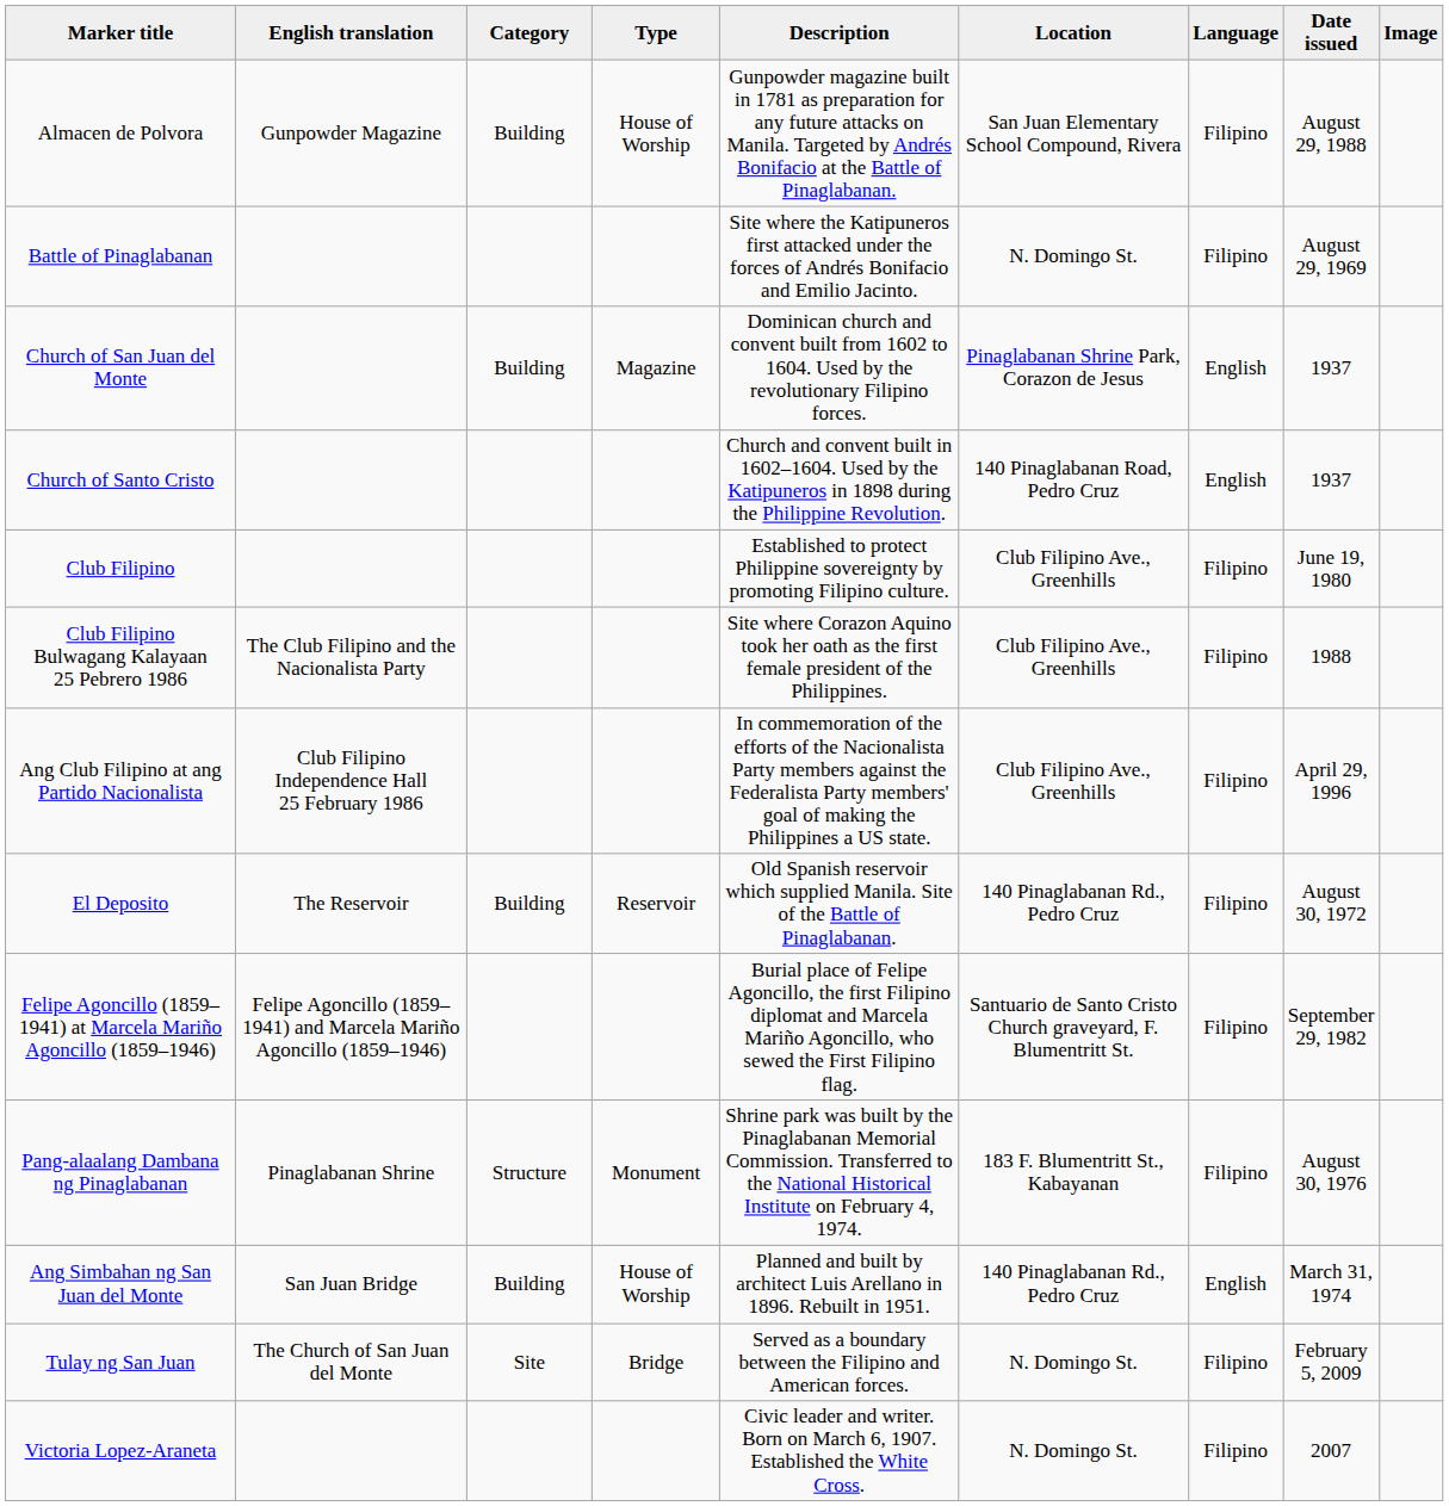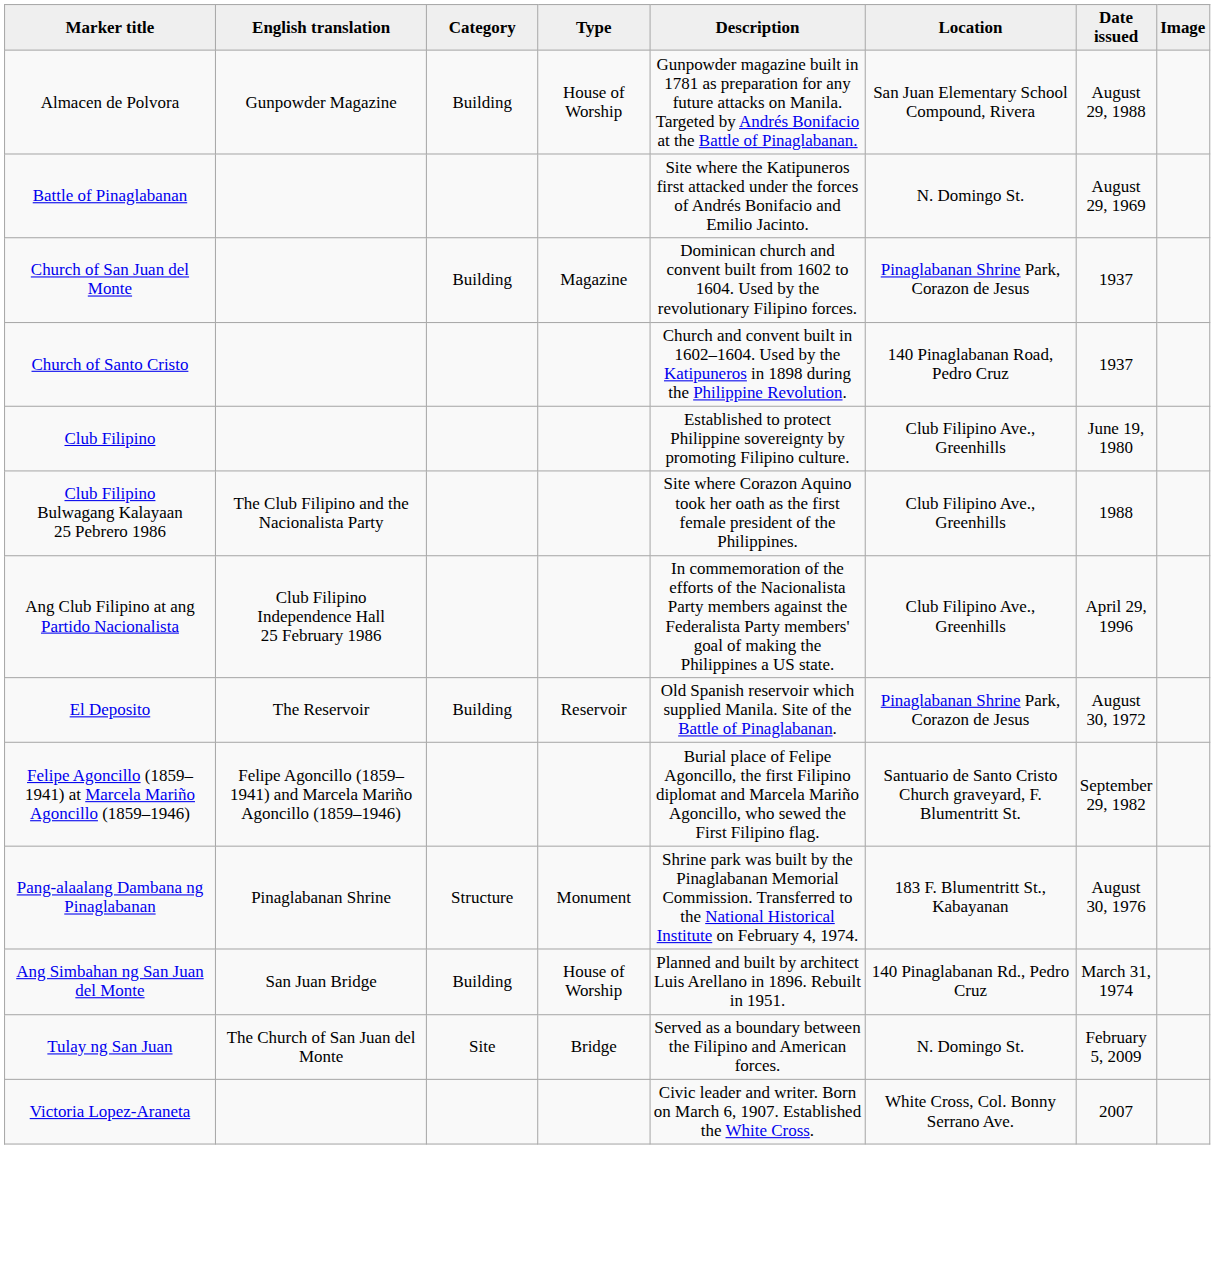 <table class="wikitable" style="width:90%; text-align:center;">
 <tr>
 <th style="width:20%; background:#efefef;">Marker title</th>
 <th style="width:20%; background:#efefef;">English translation</th>
 <th style="width:10%; background:#efefef;">Category</th>
 <th style="width:10%; background:#efefef;">Type</th>
 <th style="width:20%; background:#efefef;">Description</th>
 <th style="width:20%; background:#efefef;">Location</th>
-<th style="width:10%; background:#efefef;">Language</th>
 <th style="width:10%; background:#efefef;">Date issued</th>
 <th style="width:10%; background:#efefef;">Image</th>
 </tr>
 <tr>
 <td>Almacen de Polvora</td>
 <td>Gunpowder Magazine</td>
 <td>Building</td>
 <td>House of Worship</td>
 <td>Gunpowder magazine built in 1781 as preparation for any future attacks on Manila. Targeted by <a href='#'>Andrés Bonifacio</a> at the <a href='#'>Battle of Pinaglabanan.</a></td>
 <td>San Juan Elementary School Compound, Rivera</td>
-<td>Filipino</td>
 <td>August 29, 1988</td>
 <td></td>
 </tr>
 <tr>
 <td><a href='#'>Battle of Pinaglabanan</a></td>
 <td></td>
 <td></td>
 <td></td>
 <td>Site where the Katipuneros first attacked under the forces of Andrés Bonifacio and Emilio Jacinto.</td>
 <td>N. Domingo St.</td>
-<td>Filipino</td>
 <td>August 29, 1969</td>
 <td></td>
 </tr>
 <tr>
 <td><a href='#'>Church of San Juan del Monte</a></td>
 <td></td>
 <td>Building</td>
 <td>Magazine</td>
 <td>Dominican church and convent built from 1602 to 1604. Used by the revolutionary Filipino forces.</td>
 <td><a href='#'>Pinaglabanan Shrine</a> Park, Corazon de Jesus</td>
-<td>English</td>
 <td>1937</td>
 <td></td>
 </tr>
 <tr>
 <td><a href='#'>Church of Santo Cristo</a></td>
 <td></td>
 <td></td>
 <td></td>
 <td>Church and convent built in 1602–1604. Used by the <a href='#'>Katipuneros</a> in 1898 during the <a href='#'>Philippine Revolution</a>.</td>
 <td>140 Pinaglabanan Road, Pedro Cruz</td>
-<td>English</td>
 <td>1937</td>
 <td></td>
 </tr>
 <tr>
 <td><a href='#'>Club Filipino</a></td>
 <td></td>
 <td></td>
 <td></td>
 <td>Established to protect Philippine sovereignty by promoting Filipino culture.</td>
 <td>Club Filipino Ave., Greenhills</td>
-<td>Filipino</td>
 <td>June 19, 1980</td>
 <td></td>
 </tr>
 <tr>
 <td><a href='#'>Club Filipino</a> <br> Bulwagang Kalayaan <br> 25 Pebrero 1986</td>
 <td>The Club Filipino and the Nacionalista Party</td>
 <td></td>
 <td></td>
 <td>Site where Corazon Aquino took her oath as the first female president of the Philippines.</td>
 <td>Club Filipino Ave., Greenhills</td>
-<td>Filipino</td>
 <td>1988</td>
 <td></td>
 </tr>
 <tr>
 <td>Ang Club Filipino at ang <a href='#'>Partido Nacionalista</a></td>
 <td>Club Filipino<br>Independence Hall <br> 25 February 1986</td>
 <td></td>
 <td></td>
 <td>In commemoration of the efforts of the Nacionalista Party members against the Federalista Party members' goal of making the Philippines a US state.</td>
 <td>Club Filipino Ave., Greenhills</td>
-<td>Filipino</td>
 <td>April 29, 1996</td>
 <td></td>
 </tr>
 <tr>
 <td><a href='#'>El Deposito</a></td>
 <td>The Reservoir</td>
 <td>Building</td>
 <td>Reservoir</td>
 <td>Old Spanish reservoir which supplied Manila. Site of the <a href='#'>Battle of Pinaglabanan</a>.</td>
-<td>140 Pinaglabanan Rd., Pedro Cruz</td>
-<td>Filipino</td>
+<td><a href='#'>Pinaglabanan Shrine</a> Park, Corazon de Jesus</td>
 <td>August 30, 1972</td>
 <td></td>
 </tr>
 <tr>
 <td><a href='#'>Felipe Agoncillo</a> (1859–1941) at <a href='#'>Marcela Mariño Agoncillo</a> (1859–1946)</td>
 <td>Felipe Agoncillo (1859–1941) and Marcela Mariño Agoncillo (1859–1946)</td>
 <td></td>
 <td></td>
 <td>Burial place of Felipe Agoncillo, the first Filipino diplomat and Marcela Mariño Agoncillo, who sewed the First Filipino flag.</td>
 <td>Santuario de Santo Cristo Church graveyard, F. Blumentritt St.</td>
-<td>Filipino</td>
 <td>September 29, 1982</td>
 <td></td>
 </tr>
 <tr>
 <td><a href='#'>Pang-alaalang Dambana ng Pinaglabanan</a></td>
 <td>Pinaglabanan Shrine</td>
 <td>Structure</td>
 <td>Monument</td>
 <td>Shrine park was built by the Pinaglabanan Memorial Commission. Transferred to the <a href='#'>National Historical Institute</a> on February 4, 1974.</td>
 <td>183 F. Blumentritt St., Kabayanan</td>
-<td>Filipino</td>
 <td>August 30, 1976</td>
 <td></td>
 </tr>
 <tr>
 <td><a href='#'>Ang Simbahan ng San Juan del Monte</a></td>
 <td>San Juan Bridge</td>
 <td>Building</td>
 <td>House of Worship</td>
 <td>Planned and built by architect Luis Arellano in 1896. Rebuilt in 1951.</td>
 <td>140 Pinaglabanan Rd., Pedro Cruz</td>
-<td>English</td>
 <td>March 31, 1974</td>
 <td></td>
 </tr>
 <tr>
 <td><a href='#'>Tulay ng San Juan</a></td>
 <td>The Church of San Juan del Monte</td>
 <td>Site</td>
 <td>Bridge</td>
 <td>Served as a boundary between the Filipino and American forces.</td>
 <td>N. Domingo St.</td>
-<td>Filipino</td>
 <td>February 5, 2009</td>
 <td><br></td>
 </tr>
 <tr>
 <td><a href='#'>Victoria Lopez-Araneta</a></td>
 <td></td>
 <td></td>
 <td></td>
 <td>Civic leader and writer. Born on March 6, 1907. Established the <a href='#'>White Cross</a>.</td>
-<td>N. Domingo St.</td>
-<td>Filipino</td>
+<td>White Cross, Col. Bonny Serrano Ave.</td>
 <td>2007</td>
 <td></td>
 </tr>
 </table>
